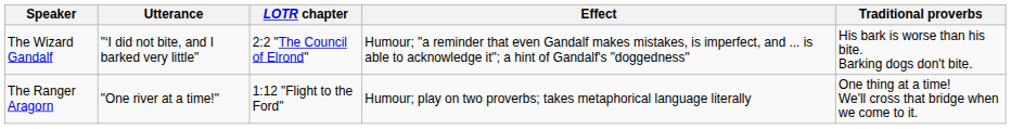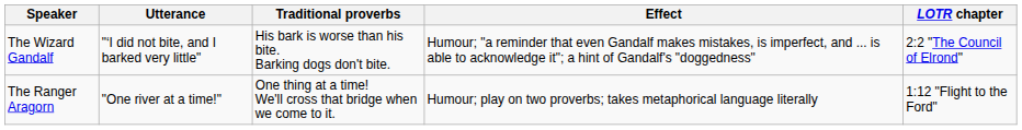 <table class="wikitable">
 <tr>
 <th>Speaker</th>
 <th>Utterance</th>
+<th>Traditional proverbs</th>
+<th>Effect</th>
 <th><em><a href='#'>LOTR</a></em> chapter</th>
-<th>Effect</th>
-<th>Traditional proverbs</th>
 </tr>
 <tr>
 <td>The Wizard <a href='#'>Gandalf</a></td>
 <td>"‘I did not bite, and I barked very little"</td>
+<td>His bark is worse than his bite.<br>Barking dogs don't bite.</td>
+<td>Humour; "a reminder that even Gandalf makes mistakes, is imperfect, and ... is able to acknowledge it"; a hint of Gandalf's "doggedness"</td>
 <td>2:2 "<a href='#'>The Council of Elrond</a>"</td>
-<td>Humour; "a reminder that even Gandalf makes mistakes, is imperfect, and ... is able to acknowledge it"; a hint of Gandalf's "doggedness"</td>
-<td>His bark is worse than his bite.<br>Barking dogs don't bite.</td>
 </tr>
 <tr>
 <td>The Ranger <a href='#'>Aragorn</a></td>
 <td>"One river at a time!"</td>
+<td>One thing at a time!<br>We'll cross that bridge when we come to it.</td>
+<td>Humour; play on two proverbs; takes metaphorical language literally</td>
 <td>1:12 "Flight to the Ford"</td>
-<td>Humour; play on two proverbs; takes metaphorical language literally</td>
-<td>One thing at a time!<br>We'll cross that bridge when we come to it.</td>
 </tr>
 </table>
